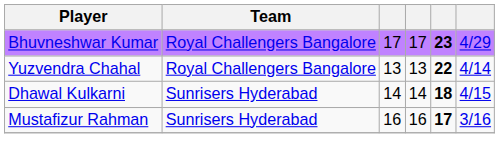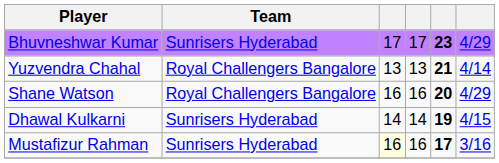 <table class="wikitable" style="text-align: center;">
 <tr>
 <th class="unsortable">Player</th>
 <th>Team</th>
 <th></th>
 <th></th>
 <th></th>
 <th></th>
 </tr>
 <tr style="background:#C082FF;">
 <td style="text-align:left"><a href='#'>Bhuvneshwar Kumar</a></td>
-<td style="text-align:left"><a href='#'>Royal Challengers Bangalore</a></td>
+<td style="text-align:left"><a href='#'>Sunrisers Hyderabad</a></td>
 <td>17</td>
 <td>17</td>
 <td><strong>23</strong></td>
 <td><a href='#'>4/29</a></td>
 </tr>
 <tr>
 <td style="text-align:left"><a href='#'>Yuzvendra Chahal</a></td>
 <td style="text-align:left"><a href='#'>Royal Challengers Bangalore</a></td>
 <td>13</td>
 <td>13</td>
-<td><strong>22</strong></td>
+<td><strong>21</strong></td>
 <td><a href='#'>4/14</a></td>
+</tr>
+<tr>
+<td style="text-align:left"><a href='#'>Shane Watson</a></td>
+<td style="text-align:left"><a href='#'>Royal Challengers Bangalore</a></td>
+<td>16</td>
+<td>16</td>
+<td><strong>20</strong></td>
+<td><a href='#'>4/29</a></td>
 </tr>
 <tr>
 <td style="text-align:left"><a href='#'>Dhawal Kulkarni</a></td>
 <td style="text-align:left"><a href='#'>Sunrisers Hyderabad</a></td>
 <td>14</td>
 <td>14</td>
-<td><strong>18</strong></td>
+<td><strong>19</strong></td>
 <td><a href='#'>4/15</a></td>
 </tr>
 <tr>
 <td style="text-align:left"><a href='#'>Mustafizur Rahman</a></td>
 <td style="text-align:left"><a href='#'>Sunrisers Hyderabad</a></td>
-<td>16</td>
+<td style="background: lightyellow;">16</td>
 <td>16</td>
 <td><strong>17</strong></td>
 <td><a href='#'>3/16</a></td>
 </tr>
 <tr>
 </tr>
 </table>
